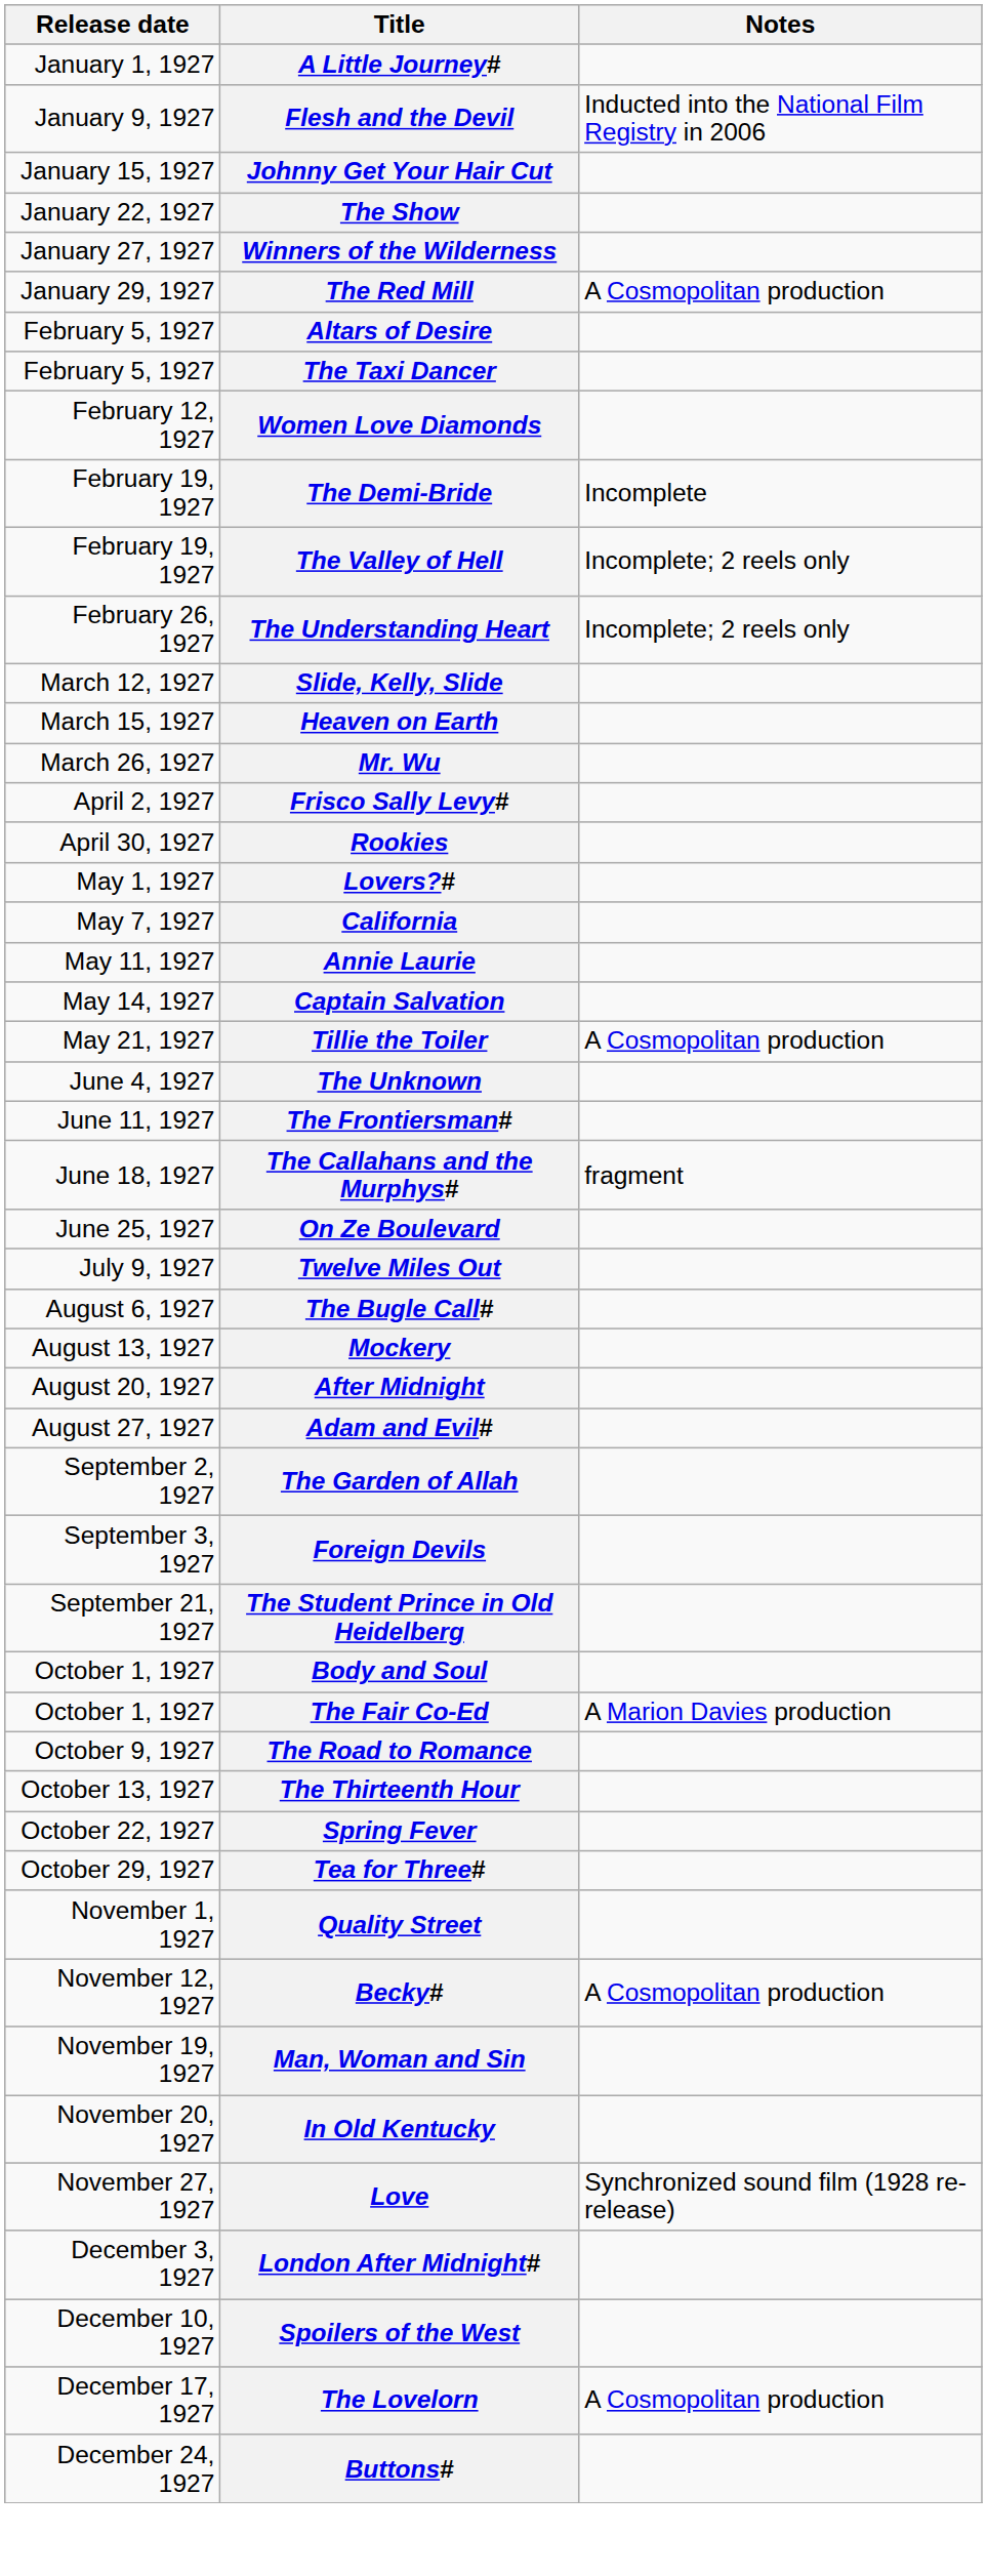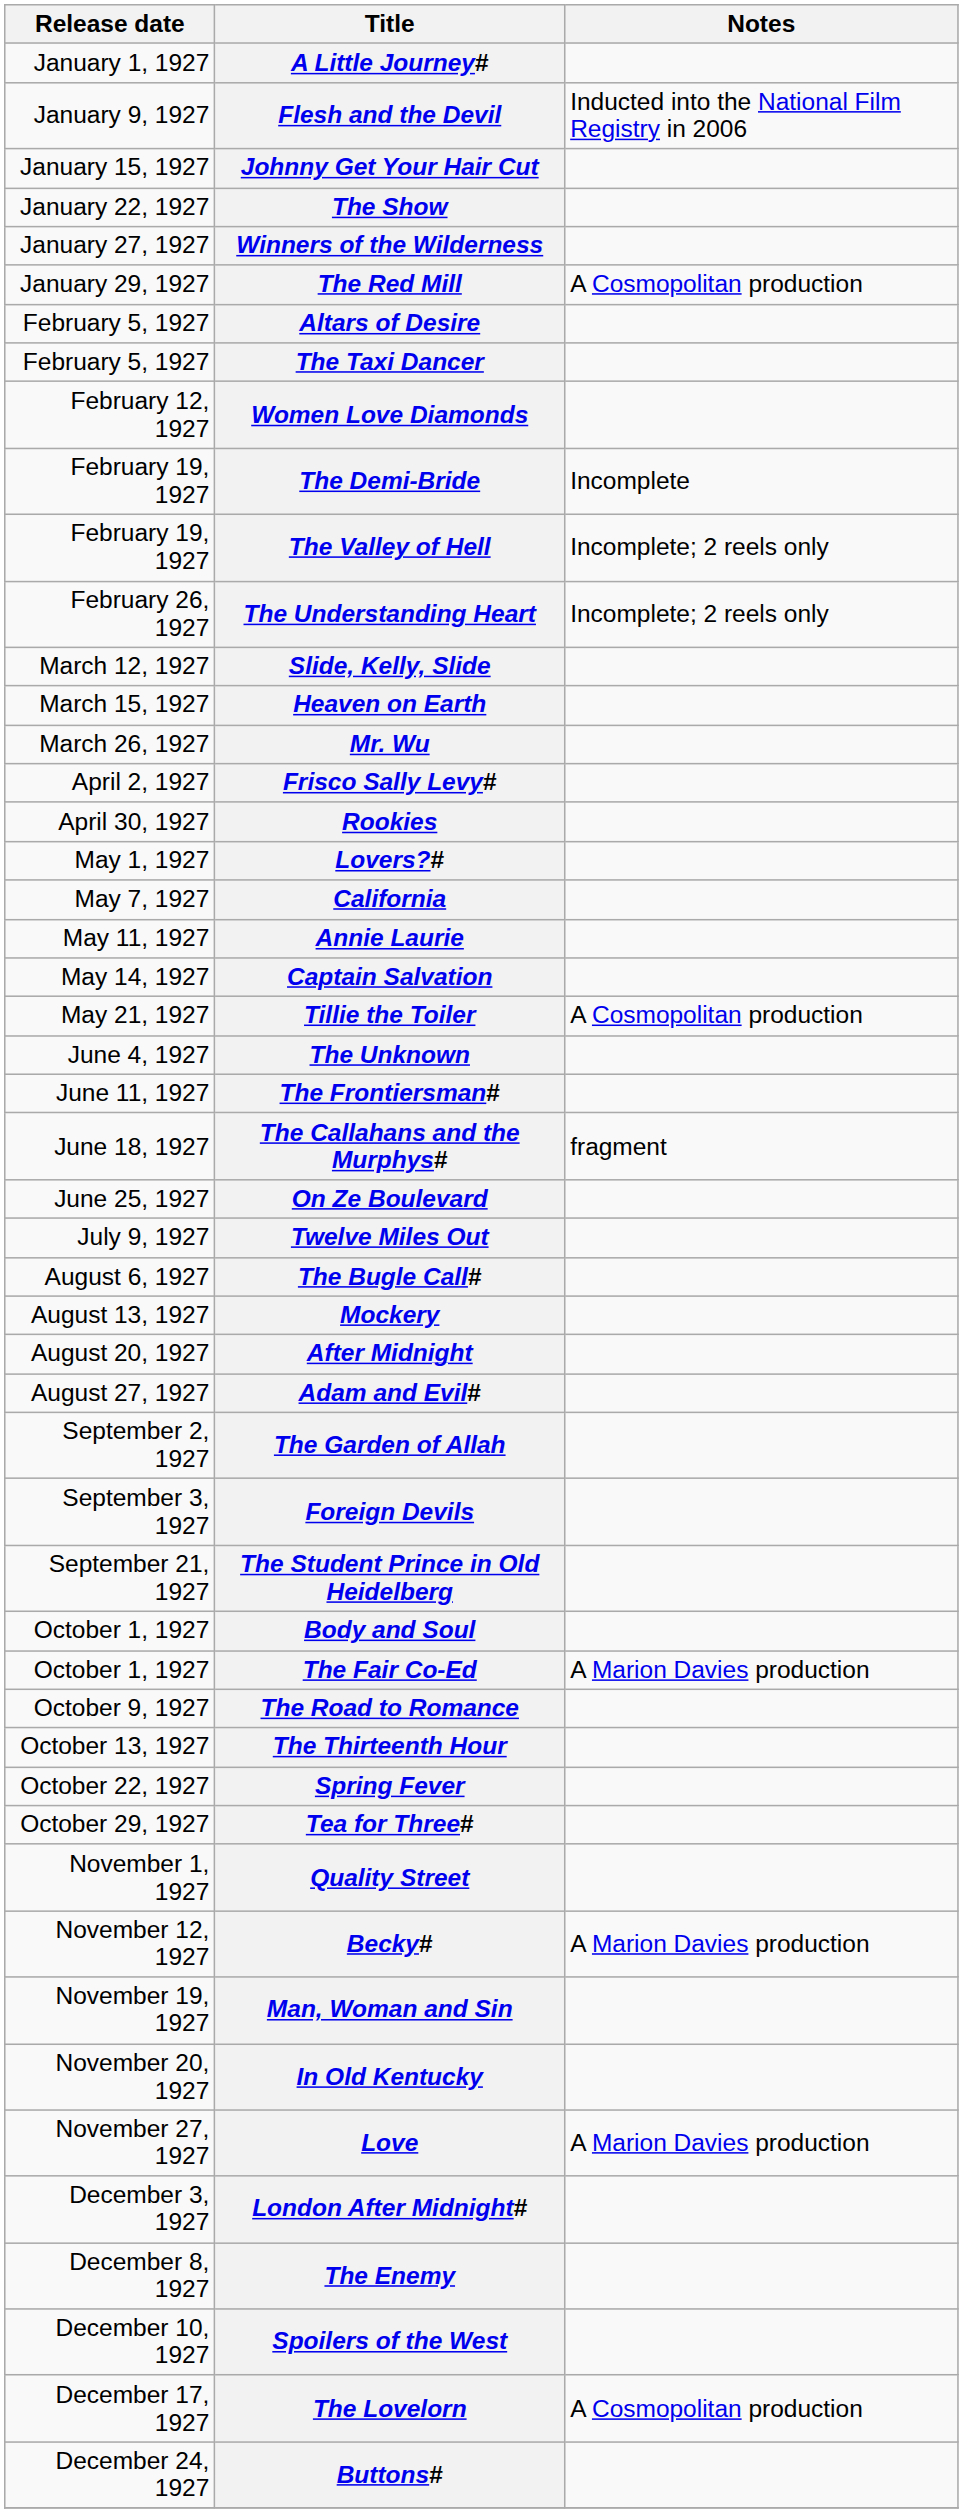 <table class="wikitable sortable" style="width:100%;">
 <tr>
 <th scope="col" style="width:130px;">Release date</th>
 <th>Title</th>
 <th>Notes</th>
 </tr>
 <tr>
 <td style="text-align:right;">January 1, 1927</td>
 <th scope="row"><em><a href='#'>A Little Journey</a></em>#</th>
 <td></td>
 </tr>
 <tr>
 <td style="text-align:right;">January 9, 1927</td>
 <th scope="row"><em><a href='#'>Flesh and the Devil</a></em></th>
 <td>Inducted into the <a href='#'>National Film Registry</a> in 2006</td>
 </tr>
 <tr>
 <td style="text-align:right;">January 15, 1927</td>
 <th scope="row"><em><a href='#'>Johnny Get Your Hair Cut</a></em></th>
 <td></td>
 </tr>
 <tr>
 <td style="text-align:right;">January 22, 1927</td>
 <th scope="row"><em><a href='#'>The Show</a></em></th>
 <td></td>
 </tr>
 <tr>
 <td style="text-align:right;">January 27, 1927</td>
 <th scope="row"><em><a href='#'>Winners of the Wilderness</a></em></th>
 <td></td>
 </tr>
 <tr>
 <td style="text-align:right;">January 29, 1927</td>
 <th scope="row"><em><a href='#'>The Red Mill</a></em></th>
 <td>A <a href='#'>Cosmopolitan</a> production</td>
 </tr>
 <tr>
 <td style="text-align:right;">February 5, 1927</td>
 <th scope="row"><em><a href='#'>Altars of Desire</a></em></th>
 <td></td>
 </tr>
 <tr>
 <td style="text-align:right;">February 5, 1927</td>
 <th scope="row"><em><a href='#'>The Taxi Dancer</a></em></th>
 <td></td>
 </tr>
 <tr>
 <td style="text-align:right;">February 12, 1927</td>
 <th scope="row"><em><a href='#'>Women Love Diamonds</a></em></th>
 <td></td>
 </tr>
 <tr>
 <td style="text-align:right;">February 19, 1927</td>
 <th scope="row"><em><a href='#'>The Demi-Bride</a></em></th>
 <td>Incomplete</td>
 </tr>
 <tr>
 <td style="text-align:right;">February 19, 1927</td>
 <th scope="row"><em><a href='#'>The Valley of Hell</a></em></th>
 <td>Incomplete; 2 reels only</td>
 </tr>
 <tr>
 <td style="text-align:right;">February 26, 1927</td>
 <th scope="row"><em><a href='#'>The Understanding Heart</a></em></th>
 <td>Incomplete; 2 reels only</td>
 </tr>
 <tr>
 <td style="text-align:right;">March 12, 1927</td>
 <th scope="row"><em><a href='#'>Slide, Kelly, Slide</a></em></th>
 <td></td>
 </tr>
 <tr>
 <td style="text-align:right;">March 15, 1927</td>
 <th scope="row"><em><a href='#'>Heaven on Earth</a></em></th>
 <td></td>
 </tr>
 <tr>
 <td style="text-align:right;">March 26, 1927</td>
 <th scope="row"><em><a href='#'>Mr. Wu</a></em></th>
 <td></td>
 </tr>
 <tr>
 <td style="text-align:right;">April 2, 1927</td>
 <th scope="row"><em><a href='#'>Frisco Sally Levy</a></em>#</th>
 <td></td>
 </tr>
 <tr>
 <td style="text-align:right;">April 30, 1927</td>
 <th scope="row"><em><a href='#'>Rookies</a></em></th>
 <td></td>
 </tr>
 <tr>
 <td style="text-align:right;">May 1, 1927</td>
 <th scope="row"><em><a href='#'>Lovers?</a></em>#</th>
 <td></td>
 </tr>
 <tr>
 <td style="text-align:right;">May 7, 1927</td>
 <th scope="row"><em><a href='#'>California</a></em></th>
 <td></td>
 </tr>
 <tr>
 <td style="text-align:right;">May 11, 1927</td>
 <th scope="row"><em><a href='#'>Annie Laurie</a></em></th>
 <td></td>
 </tr>
 <tr>
 <td style="text-align:right;">May 14, 1927</td>
 <th scope="row"><em><a href='#'>Captain Salvation</a></em></th>
 <td></td>
 </tr>
 <tr>
 <td style="text-align:right;">May 21, 1927</td>
 <th scope="row"><em><a href='#'>Tillie the Toiler</a></em></th>
 <td>A <a href='#'>Cosmopolitan</a> production</td>
 </tr>
 <tr>
 <td style="text-align:right;">June 4, 1927</td>
 <th scope="row"><em><a href='#'>The Unknown</a></em></th>
 <td></td>
 </tr>
 <tr>
 <td style="text-align:right;">June 11, 1927</td>
 <th scope="row"><em><a href='#'>The Frontiersman</a></em>#</th>
 <td></td>
 </tr>
 <tr>
 <td style="text-align:right;">June 18, 1927</td>
 <th scope="row"><em><a href='#'>The Callahans and the Murphys</a></em>#</th>
 <td>fragment</td>
 </tr>
 <tr>
 <td style="text-align:right;">June 25, 1927</td>
 <th scope="row"><em><a href='#'>On Ze Boulevard</a></em></th>
 <td></td>
 </tr>
 <tr>
 <td style="text-align:right;">July 9, 1927</td>
 <th scope="row"><em><a href='#'>Twelve Miles Out</a></em></th>
 <td></td>
 </tr>
 <tr>
 <td style="text-align:right;">August 6, 1927</td>
 <th scope="row"><em><a href='#'>The Bugle Call</a></em>#</th>
 <td></td>
 </tr>
 <tr>
 <td style="text-align:right;">August 13, 1927</td>
 <th scope="row"><em><a href='#'>Mockery</a></em></th>
 <td></td>
 </tr>
 <tr>
 <td style="text-align:right;">August 20, 1927</td>
 <th scope="row"><em><a href='#'>After Midnight</a></em></th>
 <td></td>
 </tr>
 <tr>
 <td style="text-align:right;">August 27, 1927</td>
 <th scope="row"><em><a href='#'>Adam and Evil</a></em>#</th>
 <td></td>
 </tr>
 <tr>
 <td style="text-align:right;">September 2, 1927</td>
 <th scope="row"><em><a href='#'>The Garden of Allah</a></em></th>
 <td></td>
 </tr>
 <tr>
 <td style="text-align:right;">September 3, 1927</td>
 <th scope="row"><em><a href='#'>Foreign Devils</a></em></th>
 <td></td>
 </tr>
 <tr>
 <td style="text-align:right;">September 21, 1927</td>
 <th scope="row"><em><a href='#'>The Student Prince in Old Heidelberg</a></em></th>
 <td></td>
 </tr>
 <tr>
 <td style="text-align:right;">October 1, 1927</td>
 <th scope="row"><em><a href='#'>Body and Soul</a></em></th>
 <td></td>
 </tr>
 <tr>
 <td style="text-align:right;">October 1, 1927</td>
 <th scope="row"><em><a href='#'>The Fair Co-Ed</a></em></th>
 <td>A <a href='#'>Marion Davies</a> production</td>
 </tr>
 <tr>
 <td style="text-align:right;">October 9, 1927</td>
 <th scope="row"><em><a href='#'>The Road to Romance</a></em></th>
 <td></td>
 </tr>
 <tr>
 <td style="text-align:right;">October 13, 1927</td>
 <th scope="row"><em><a href='#'>The Thirteenth Hour</a></em></th>
 <td></td>
 </tr>
 <tr>
 <td style="text-align:right;">October 22, 1927</td>
 <th scope="row"><em><a href='#'>Spring Fever</a></em></th>
 <td></td>
 </tr>
 <tr>
 <td style="text-align:right;">October 29, 1927</td>
 <th scope="row"><em><a href='#'>Tea for Three</a></em>#</th>
 <td></td>
 </tr>
 <tr>
 <td style="text-align:right;">November 1, 1927</td>
 <th scope="row"><em><a href='#'>Quality Street</a></em></th>
 <td></td>
 </tr>
 <tr>
 <td style="text-align:right;">November 12, 1927</td>
 <th scope="row"><em><a href='#'>Becky</a></em>#</th>
-<td>A <a href='#'>Cosmopolitan</a> production</td>
+<td>A <a href='#'>Marion Davies</a> production</td>
 </tr>
 <tr>
 <td style="text-align:right;">November 19, 1927</td>
 <th scope="row"><em><a href='#'>Man, Woman and Sin</a></em></th>
 <td></td>
 </tr>
 <tr>
 <td style="text-align:right;">November 20, 1927</td>
 <th scope="row"><em><a href='#'>In Old Kentucky</a></em></th>
 <td></td>
 </tr>
 <tr>
 <td style="text-align:right;">November 27, 1927</td>
 <th scope="row"><em><a href='#'>Love</a></em></th>
-<td>Synchronized sound film (1928 re-release)</td>
+<td>A <a href='#'>Marion Davies</a> production</td>
 </tr>
 <tr>
 <td style="text-align:right;">December 3, 1927</td>
 <th scope="row"><em><a href='#'>London After Midnight</a></em>#</th>
+<td></td>
+</tr>
+<tr>
+<td style="text-align:right;">December 8, 1927</td>
+<th scope="row"><em><a href='#'>The Enemy</a></em></th>
 <td></td>
 </tr>
 <tr>
 <td style="text-align:right;">December 10, 1927</td>
 <th scope="row"><em><a href='#'>Spoilers of the West</a></em></th>
 <td></td>
 </tr>
 <tr>
 <td style="text-align:right;">December 17, 1927</td>
 <th scope="row"><em><a href='#'>The Lovelorn</a></em></th>
 <td>A <a href='#'>Cosmopolitan</a> production</td>
 </tr>
 <tr>
 <td style="text-align:right;">December 24, 1927</td>
 <th scope="row"><em><a href='#'>Buttons</a></em>#</th>
 <td></td>
 </tr>
 <tr>
 </tr>
 </table>
